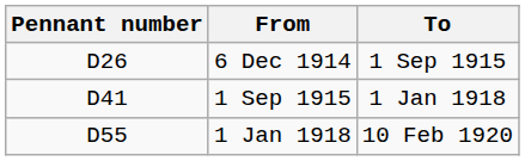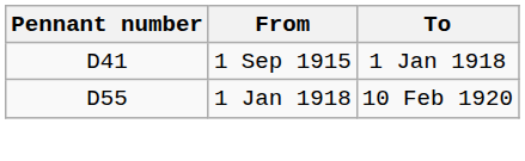 <table class="wikitable" style="text-align:center">
 <tr>
 <th>Pennant number</th>
 <th>From</th>
 <th>To</th>
-</tr>
-<tr>
-<td>D26</td>
-<td>6 Dec 1914</td>
-<td>1 Sep 1915</td>
 </tr>
 <tr>
 <td>D41</td>
 <td>1 Sep 1915</td>
 <td>1 Jan 1918</td>
 </tr>
 <tr>
 <td>D55</td>
 <td>1 Jan 1918</td>
 <td>10 Feb 1920</td>
 </tr>
 </table>
